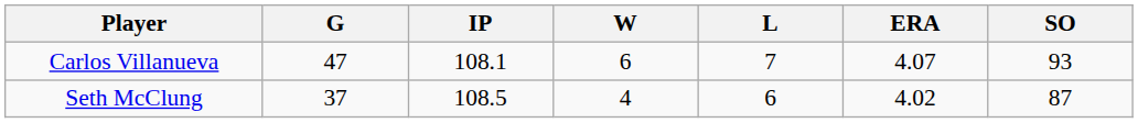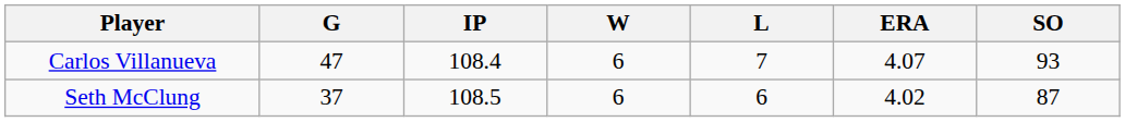 <table class= "wikitable sortable">
 <tr align=center>
 <th bgcolor="#DDDDFF" width="16%">Player</th>
 <th bgcolor="#DDDDFF" width="9%">G</th>
 <th bgcolor="#DDDDFF" width="9%">IP</th>
 <th bgcolor="#DDDDFF" width="9%">W</th>
 <th bgcolor="#DDDDFF" width="9%">L</th>
 <th bgcolor="#DDDDFF" width="9%">ERA</th>
 <th bgcolor="#DDDDFF" width="9%">SO</th>
 </tr>
 <tr align=center>
 <td><a href='#'>Carlos Villanueva</a></td>
 <td>47</td>
-<td>108.1</td>
+<td>108.4</td>
 <td>6</td>
 <td>7</td>
 <td>4.07</td>
 <td>93</td>
 </tr>
 <tr align=center>
 <td><a href='#'>Seth McClung</a></td>
 <td>37</td>
 <td>108.5</td>
-<td>4</td>
+<td>6</td>
 <td>6</td>
 <td>4.02</td>
 <td>87</td>
 </tr>
 </table>
